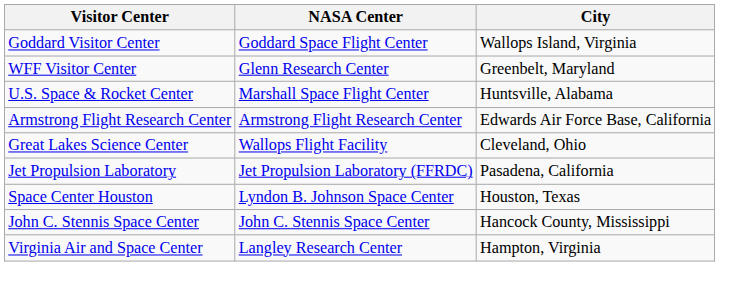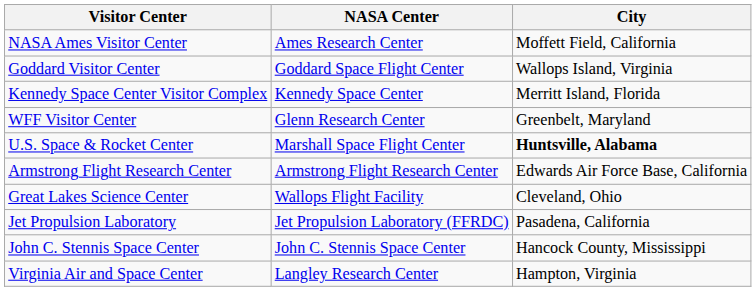 <table class="wikitable sortable">
 <tr>
 <th>Visitor Center</th>
 <th>NASA Center</th>
 <th>City</th>
 </tr>
 <tr>
+<td><a href='#'>NASA Ames Visitor Center</a></td>
+<td><a href='#'>Ames Research Center</a></td>
+<td>Moffett Field, California</td>
+</tr>
+<tr>
 <td><a href='#'>Goddard Visitor Center</a></td>
 <td><a href='#'>Goddard Space Flight Center</a></td>
 <td>Wallops Island, Virginia</td>
+</tr>
+<tr>
+<td><a href='#'>Kennedy Space Center Visitor Complex</a></td>
+<td><a href='#'>Kennedy Space Center</a></td>
+<td>Merritt Island, Florida</td>
 </tr>
 <tr>
 <td><a href='#'>WFF Visitor Center</a></td>
 <td><a href='#'>Glenn Research Center</a></td>
 <td>Greenbelt, Maryland</td>
 </tr>
 <tr>
 <td><a href='#'>U.S. Space & Rocket Center</a></td>
 <td><a href='#'>Marshall Space Flight Center</a></td>
-<td>Huntsville, Alabama</td>
+<td><strong>Huntsville, Alabama</strong></td>
 </tr>
 <tr>
 <td><a href='#'>Armstrong Flight Research Center</a></td>
 <td><a href='#'>Armstrong Flight Research Center</a></td>
 <td>Edwards Air Force Base, California</td>
 </tr>
 <tr>
 <td><a href='#'>Great Lakes Science Center</a></td>
 <td><a href='#'>Wallops Flight Facility</a></td>
 <td>Cleveland, Ohio</td>
 </tr>
 <tr>
 <td><a href='#'>Jet Propulsion Laboratory</a></td>
 <td><a href='#'>Jet Propulsion Laboratory (FFRDC)</a></td>
 <td>Pasadena, California</td>
 </tr>
 <tr>
-<td><a href='#'>Space Center Houston</a></td>
-<td><a href='#'>Lyndon B. Johnson Space Center</a></td>
-<td>Houston, Texas</td>
-</tr>
-<tr>
 <td><a href='#'>John C. Stennis Space Center</a></td>
 <td><a href='#'>John C. Stennis Space Center</a></td>
 <td>Hancock County, Mississippi</td>
 </tr>
 <tr>
 <td><a href='#'>Virginia Air and Space Center</a></td>
 <td><a href='#'>Langley Research Center</a></td>
 <td>Hampton, Virginia</td>
 </tr>
 </table>
